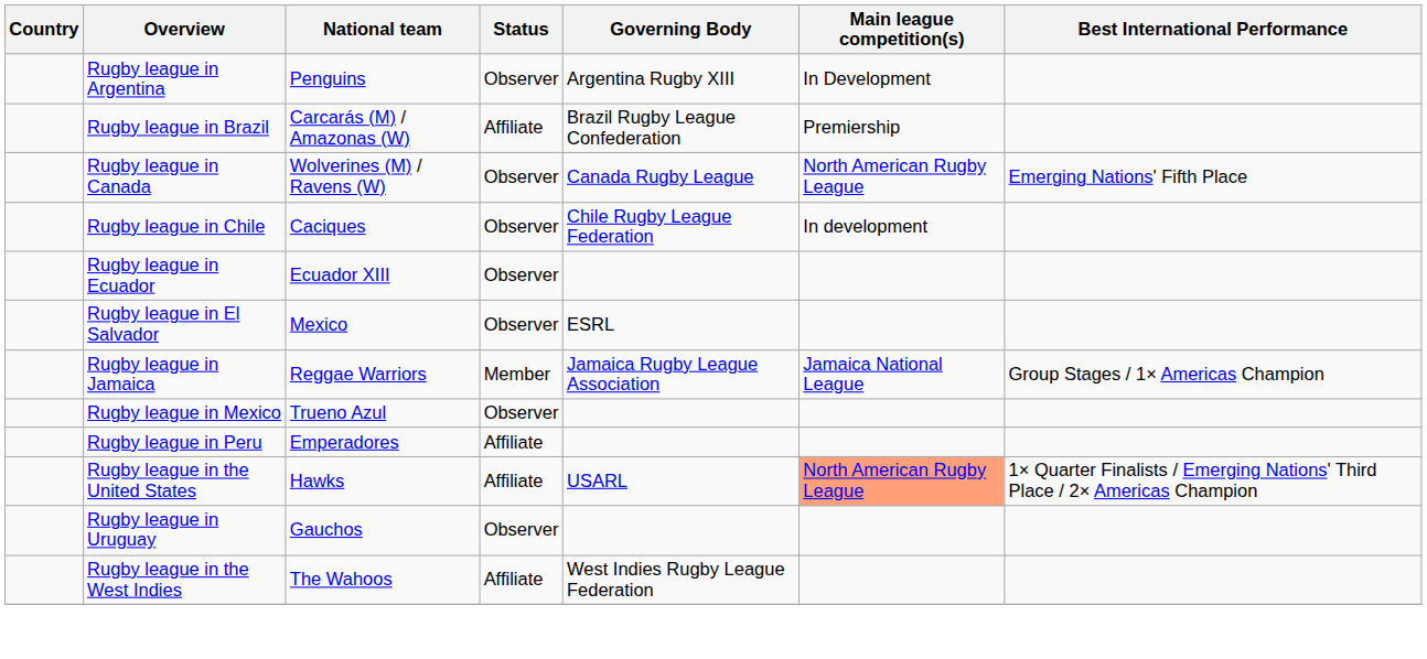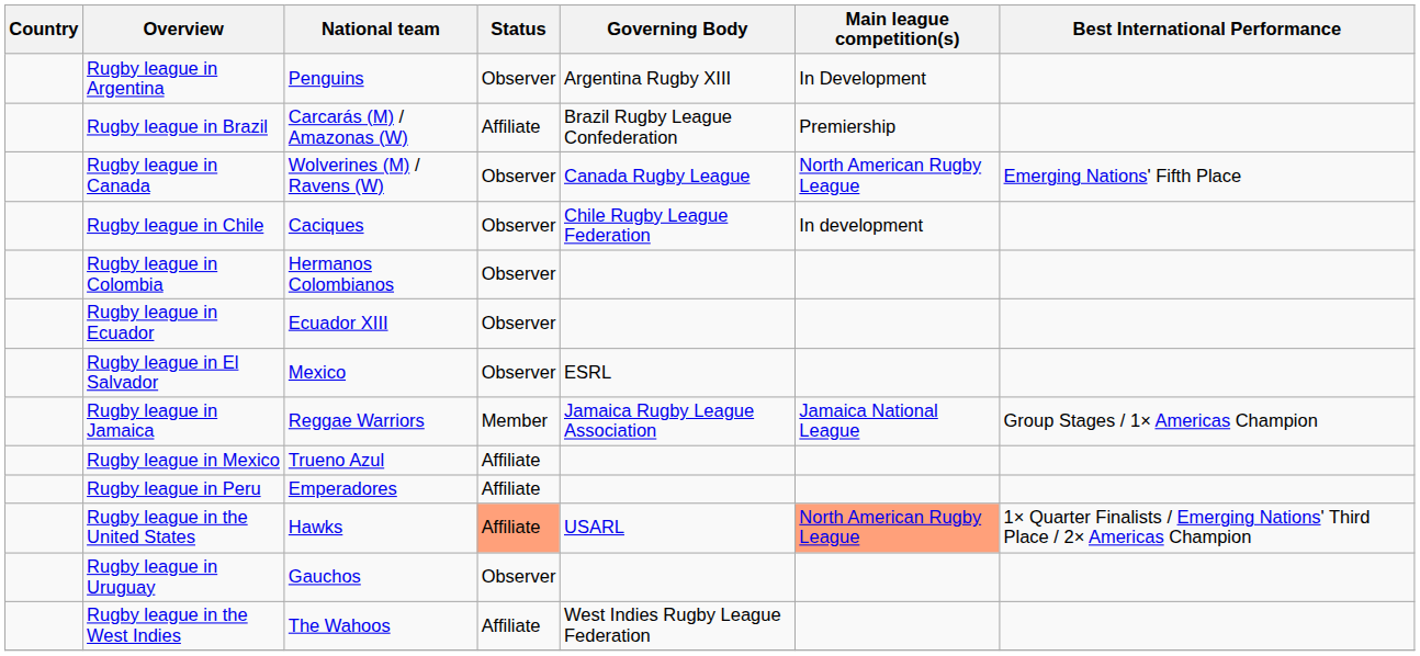 <table class="wikitable">
 <tr>
 <th>Country</th>
 <th>Overview</th>
 <th>National team</th>
 <th>Status</th>
 <th>Governing Body</th>
 <th>Main league competition(s)</th>
 <th>Best International Performance</th>
 </tr>
 <tr>
 <td></td>
 <td><a href='#'>Rugby league in Argentina</a></td>
 <td><a href='#'>Penguins</a></td>
 <td>Observer</td>
 <td>Argentina Rugby XIII</td>
 <td>In Development</td>
 <td></td>
 </tr>
 <tr>
 <td></td>
 <td><a href='#'>Rugby league in Brazil</a></td>
 <td><a href='#'>Carcarás (M)</a> / <a href='#'>Amazonas (W)</a></td>
 <td>Affiliate</td>
 <td>Brazil Rugby League Confederation</td>
 <td>Premiership</td>
 <td></td>
 </tr>
 <tr>
 <td></td>
 <td><a href='#'>Rugby league in Canada</a></td>
 <td><a href='#'>Wolverines (M)</a> / <a href='#'>Ravens (W)</a></td>
 <td>Observer</td>
 <td><a href='#'>Canada Rugby League</a></td>
 <td><a href='#'>North American Rugby League</a></td>
 <td><a href='#'>Emerging Nations</a>' Fifth Place</td>
 </tr>
 <tr>
 <td></td>
 <td><a href='#'>Rugby league in Chile</a></td>
 <td><a href='#'>Caciques</a></td>
 <td>Observer</td>
 <td><a href='#'>Chile Rugby League Federation</a></td>
 <td>In development</td>
 <td></td>
 </tr>
 <tr>
 <td></td>
+<td><a href='#'>Rugby league in Colombia</a></td>
+<td><a href='#'>Hermanos Colombianos</a></td>
+<td>Observer</td>
+<td></td>
+<td></td>
+<td></td>
+</tr>
+<tr>
+<td></td>
 <td><a href='#'>Rugby league in Ecuador</a></td>
 <td><a href='#'>Ecuador XIII</a></td>
 <td>Observer</td>
 <td></td>
 <td></td>
 <td></td>
 </tr>
 <tr>
 <td></td>
 <td><a href='#'>Rugby league in El Salvador</a></td>
 <td><a href='#'>Mexico</a></td>
 <td>Observer</td>
 <td>ESRL</td>
 <td></td>
 <td></td>
 </tr>
 <tr>
 <td></td>
 <td><a href='#'>Rugby league in Jamaica</a></td>
 <td><a href='#'>Reggae Warriors</a></td>
 <td>Member</td>
 <td><a href='#'>Jamaica Rugby League Association</a></td>
 <td><a href='#'>Jamaica National League</a></td>
 <td>Group Stages / 1× <a href='#'>Americas</a> Champion</td>
 </tr>
 <tr>
 <td></td>
 <td><a href='#'>Rugby league in Mexico</a></td>
 <td><a href='#'>Trueno Azul</a></td>
-<td>Observer</td>
+<td>Affiliate</td>
 <td></td>
 <td></td>
 <td></td>
 </tr>
 <tr>
 <td></td>
 <td><a href='#'>Rugby league in Peru</a></td>
 <td><a href='#'>Emperadores</a></td>
 <td>Affiliate</td>
 <td></td>
 <td></td>
 <td></td>
 </tr>
 <tr>
 <td></td>
 <td><a href='#'>Rugby league in the United States</a></td>
 <td><a href='#'>Hawks</a></td>
-<td>Affiliate</td>
+<td style="background: lightsalmon;">Affiliate</td>
 <td><a href='#'>USARL</a></td>
 <td style="background: lightsalmon;"><a href='#'>North American Rugby League</a></td>
 <td>1× Quarter Finalists / <a href='#'>Emerging Nations</a>' Third Place / 2× <a href='#'>Americas</a> Champion</td>
 </tr>
 <tr>
 <td></td>
 <td><a href='#'>Rugby league in Uruguay</a></td>
 <td><a href='#'>Gauchos</a></td>
 <td>Observer</td>
 <td></td>
 <td></td>
 <td></td>
 </tr>
 <tr>
 <td></td>
 <td><a href='#'>Rugby league in the West Indies</a></td>
 <td><a href='#'>The Wahoos</a></td>
 <td>Affiliate</td>
 <td>West Indies Rugby League Federation</td>
 <td></td>
 <td></td>
 </tr>
 <tr>
 </tr>
 </table>
